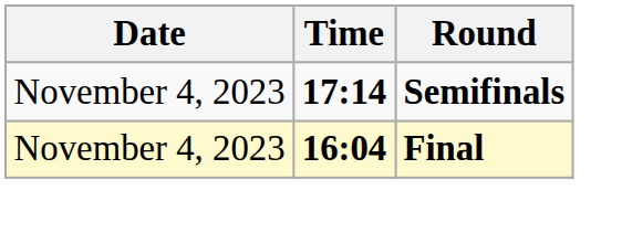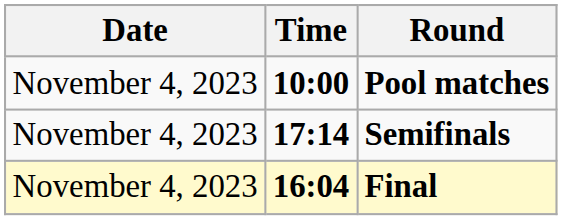 <table class="wikitable">
 <tr>
 <th>Date</th>
 <th>Time</th>
 <th>Round</th>
+</tr>
+<tr>
+<td>November 4, 2023</td>
+<td><strong>10:00</strong></td>
+<td><strong>Pool matches</strong></td>
 </tr>
 <tr>
 <td>November 4, 2023</td>
 <td><strong>17:14</strong></td>
 <td><strong>Semifinals</strong></td>
 </tr>
 <tr style=background:lemonchiffon>
 <td>November 4, 2023</td>
 <td><strong>16:04</strong></td>
 <td><strong>Final</strong></td>
 </tr>
 </table>
